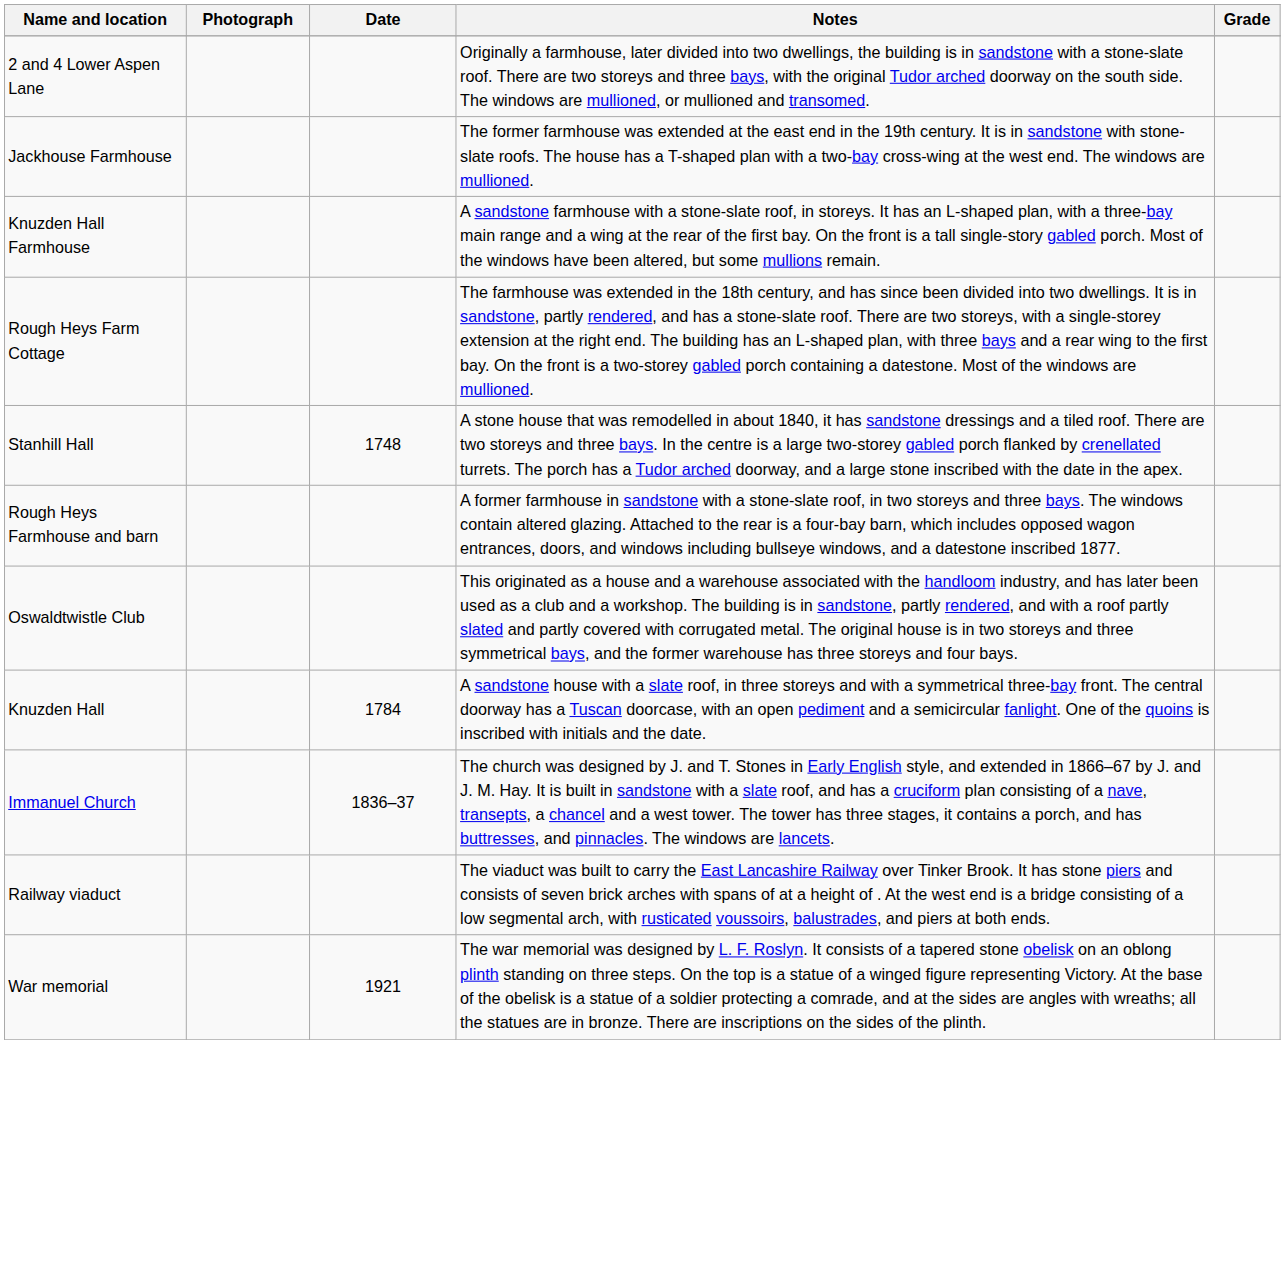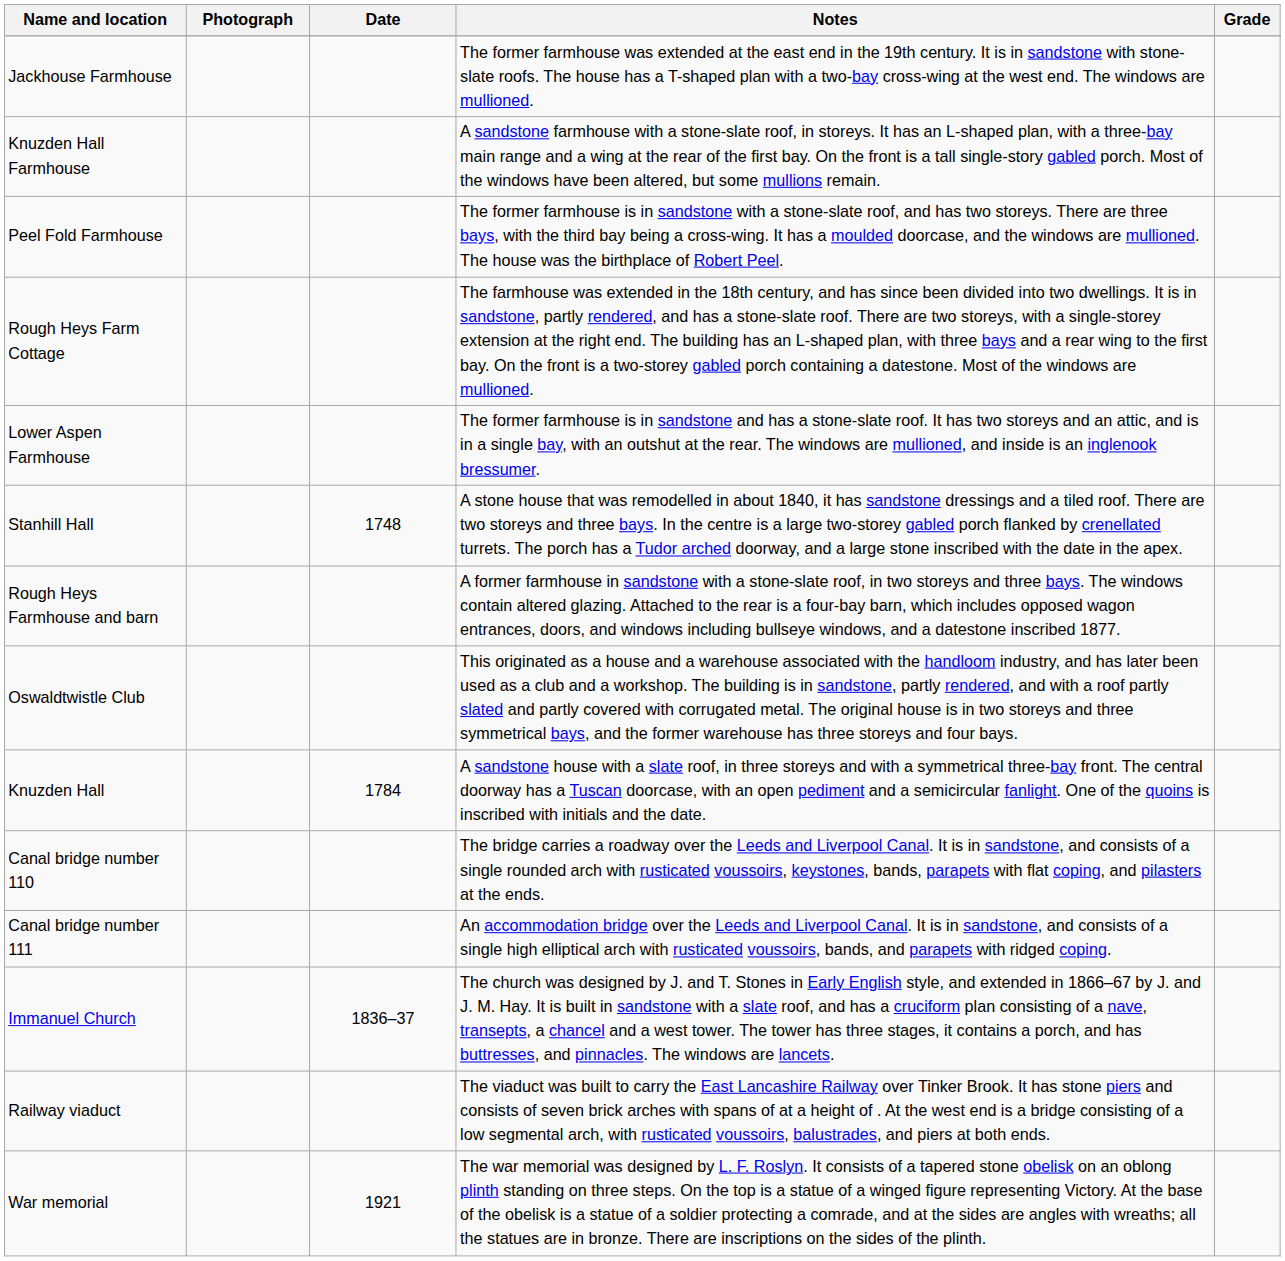 <table class="wikitable sortable plainrowheaders" style="width:100%;border:0px;text-align:left;line-height:150%;">
 <tr>
 <th scope="col"  style="width:150px">Name and location</th>
 <th scope="col"  style="width:100px" class="unsortable">Photograph</th>
 <th scope="col"  style="width:120px">Date</th>
 <th scope="col"  style="width:650px" class="unsortable">Notes</th>
 <th scope="col"  style="width:50px">Grade</th>
 </tr>
 <tr cope="col"  style="width:650px" class="unsortable"|Notes>
-</tr>
-<tr>
-<td>2 and 4 Lower Aspen Lane<br><small></small></td>
-<td></td>
-<td align="center"></td>
-<td>Originally a farmhouse, later divided into two dwellings, the building is in <a href='#'>sandstone</a> with a stone-slate roof. There are two storeys and three <a href='#'>bays</a>, with the original <a href='#'>Tudor arched</a> doorway on the south side. The windows are <a href='#'>mullioned</a>, or mullioned and <a href='#'>transomed</a>.</td>
-<td align="center" ></td>
 </tr>
 <tr>
 <td>Jackhouse Farmhouse<br><small></small></td>
 <td></td>
 <td align="center"></td>
 <td>The former farmhouse was extended at the east end in the 19th century. It is in <a href='#'>sandstone</a> with stone-slate roofs. The house has a T-shaped plan with a two-<a href='#'>bay</a> cross-wing at the west end. The windows are <a href='#'>mullioned</a>.</td>
 <td align="center" ></td>
 </tr>
 <tr>
 <td>Knuzden Hall Farmhouse<br><small></small></td>
 <td></td>
 <td align="center"></td>
 <td>A <a href='#'>sandstone</a> farmhouse with a stone-slate roof, in storeys. It has an L-shaped plan, with a three-<a href='#'>bay</a> main range and a wing at the rear of the first bay. On the front is a tall single-story <a href='#'>gabled</a> porch. Most of the windows have been altered, but some <a href='#'>mullions</a> remain.</td>
 <td align="center" ></td>
 </tr>
 <tr>
+<td>Peel Fold Farmhouse<br><small></small></td>
+<td></td>
+<td align="center"></td>
+<td>The former farmhouse is in <a href='#'>sandstone</a> with a stone-slate roof, and has two storeys. There are three <a href='#'>bays</a>, with the third bay being a cross-wing. It has a <a href='#'>moulded</a> doorcase, and the windows are <a href='#'>mullioned</a>. The house was the birthplace of <a href='#'>Robert Peel</a>.</td>
+<td align="center" ></td>
+</tr>
+<tr>
 <td>Rough Heys Farm Cottage<br><small></small></td>
 <td></td>
 <td align="center"></td>
 <td>The farmhouse was extended in the 18th century, and has since been divided into two dwellings. It is in <a href='#'>sandstone</a>, partly <a href='#'>rendered</a>, and has a stone-slate roof. There are two storeys, with a single-storey extension at the right end. The building has an L-shaped plan, with three <a href='#'>bays</a> and a rear wing to the first bay. On the front is a two-storey <a href='#'>gabled</a> porch containing a datestone. Most of the windows are <a href='#'>mullioned</a>.</td>
+<td align="center" ></td>
+</tr>
+<tr>
+<td>Lower Aspen Farmhouse<br><small></small></td>
+<td></td>
+<td align="center"></td>
+<td>The former farmhouse is in <a href='#'>sandstone</a> and has a stone-slate roof. It has two storeys and an attic, and is in a single <a href='#'>bay</a>, with an outshut at the rear. The windows are <a href='#'>mullioned</a>, and inside is an <a href='#'>inglenook</a> <a href='#'>bressumer</a>.</td>
 <td align="center" ></td>
 </tr>
 <tr>
 <td>Stanhill Hall<br><small></small></td>
 <td></td>
 <td align="center">1748</td>
 <td>A stone house that was remodelled in about 1840, it has <a href='#'>sandstone</a> dressings and a tiled roof. There are two storeys and three <a href='#'>bays</a>. In the centre is a large two-storey <a href='#'>gabled</a> porch flanked by <a href='#'>crenellated</a> turrets. The porch has a <a href='#'>Tudor arched</a> doorway, and a large stone inscribed with the date in the apex.</td>
 <td align="center" ></td>
 </tr>
 <tr>
 <td>Rough Heys Farmhouse and barn<br><small></small></td>
 <td></td>
 <td align="center"></td>
 <td>A former farmhouse in <a href='#'>sandstone</a> with a stone-slate roof, in two storeys and three <a href='#'>bays</a>. The windows contain altered glazing. Attached to the rear is a four-bay barn, which includes opposed wagon entrances, doors, and windows including bullseye windows, and a datestone inscribed 1877.</td>
 <td align="center" ></td>
 </tr>
 <tr>
 <td>Oswaldtwistle Club<br><small></small></td>
 <td></td>
 <td align="center"></td>
 <td>This originated as a house and a warehouse associated with the <a href='#'>handloom</a> industry, and has later been used as a club and a workshop. The building is in <a href='#'>sandstone</a>, partly <a href='#'>rendered</a>, and with a roof partly <a href='#'>slated</a> and partly covered with corrugated metal. The original house is in two storeys and three symmetrical <a href='#'>bays</a>, and the former warehouse has three storeys and four bays.</td>
 <td align="center" ></td>
 </tr>
 <tr>
 <td>Knuzden Hall<br><small></small></td>
 <td></td>
 <td align="center">1784</td>
 <td>A <a href='#'>sandstone</a> house with a <a href='#'>slate</a> roof, in three storeys and with a symmetrical three-<a href='#'>bay</a> front. The central doorway has a <a href='#'>Tuscan</a> doorcase, with an open <a href='#'>pediment</a> and a semicircular <a href='#'>fanlight</a>. One of the <a href='#'>quoins</a> is inscribed with initials and the date.</td>
 <td align="center" ></td>
 </tr>
 <tr>
+<td>Canal bridge number 110<br><small></small></td>
+<td></td>
+<td align="center"></td>
+<td>The bridge carries a roadway over the <a href='#'>Leeds and Liverpool Canal</a>. It is in <a href='#'>sandstone</a>, and consists of a single rounded arch with <a href='#'>rusticated</a> <a href='#'>voussoirs</a>, <a href='#'>keystones</a>, bands, <a href='#'>parapets</a> with flat <a href='#'>coping</a>, and <a href='#'>pilasters</a> at the ends.</td>
+<td align="center" ></td>
+</tr>
+<tr>
+<td>Canal bridge number 111<br><small></small></td>
+<td></td>
+<td align="center"></td>
+<td>An <a href='#'>accommodation bridge</a> over the <a href='#'>Leeds and Liverpool Canal</a>. It is in <a href='#'>sandstone</a>, and consists of a single high elliptical arch with <a href='#'>rusticated</a> <a href='#'>voussoirs</a>, bands, and <a href='#'>parapets</a> with ridged <a href='#'>coping</a>.</td>
+<td align="center" ></td>
+</tr>
+<tr>
 <td><a href='#'>Immanuel Church</a><br><small></small></td>
 <td></td>
 <td align="center">1836–37</td>
 <td>The church was designed by J. and T. Stones in <a href='#'>Early English</a> style, and extended in 1866–67 by J. and J. M. Hay. It is built in <a href='#'>sandstone</a> with a <a href='#'>slate</a> roof, and has a <a href='#'>cruciform</a> plan consisting of a <a href='#'>nave</a>, <a href='#'>transepts</a>, a <a href='#'>chancel</a> and a west tower. The tower has three stages, it contains a porch, and has <a href='#'>buttresses</a>, and <a href='#'>pinnacles</a>. The windows are <a href='#'>lancets</a>.</td>
 <td align="center" ></td>
 </tr>
 <tr>
 <td>Railway viaduct<br><small></small></td>
 <td></td>
 <td align="center"></td>
 <td>The viaduct was built to carry the <a href='#'>East Lancashire Railway</a> over Tinker Brook. It has stone <a href='#'>piers</a> and consists of seven brick arches with spans of  at a height of . At the west end is a bridge consisting of a low segmental arch, with <a href='#'>rusticated</a> <a href='#'>voussoirs</a>, <a href='#'>balustrades</a>, and piers at both ends.</td>
 <td align="center" ></td>
 </tr>
 <tr>
 <td>War memorial<br><small></small></td>
 <td></td>
 <td align="center">1921</td>
 <td>The war memorial was designed by <a href='#'>L. F. Roslyn</a>. It consists of a tapered stone <a href='#'>obelisk</a> on an oblong <a href='#'>plinth</a> standing on three steps. On the top is a statue of a winged figure representing Victory. At the base of the obelisk is a statue of a soldier protecting a comrade, and at the sides are angles with wreaths; all the statues are in bronze. There are inscriptions on the sides of the plinth.</td>
 <td align="center" ></td>
 </tr>
 <tr>
 </tr>
 </table>
